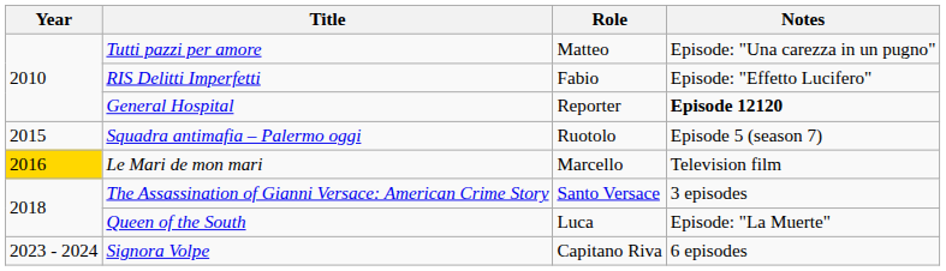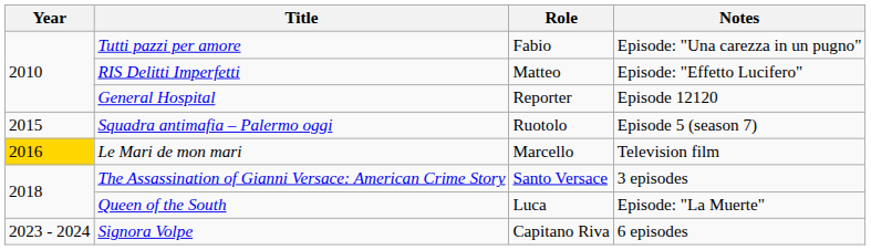 <table class="wikitable sortable">
 <tr>
 <th>Year</th>
 <th>Title</th>
 <th>Role</th>
 <th class="unsortable">Notes</th>
 </tr>
 <tr>
 <td rowspan="3">2010</td>
 <td><em><a href='#'>Tutti pazzi per amore</a></em></td>
-<td>Matteo</td>
+<td>Fabio</td>
 <td>Episode: "Una carezza in un pugno"</td>
 </tr>
 <tr>
 <td><em><a href='#'>RIS Delitti Imperfetti</a></em></td>
-<td>Fabio</td>
+<td>Matteo</td>
 <td>Episode: "Effetto Lucifero"</td>
 </tr>
 <tr>
 <td><em><a href='#'>General Hospital</a></em></td>
 <td>Reporter</td>
-<td><strong>Episode 12120</strong></td>
+<td>Episode 12120</td>
 </tr>
 <tr>
 <td>2015</td>
 <td><em><a href='#'>Squadra antimafia – Palermo oggi</a></em></td>
 <td>Ruotolo</td>
 <td>Episode 5 (season 7)</td>
 </tr>
 <tr>
 <td style="background: gold;">2016</td>
 <td><em>Le Mari de mon mari</em></td>
 <td>Marcello</td>
 <td>Television film</td>
 </tr>
 <tr>
 <td rowspan="2">2018</td>
 <td><em><a href='#'>The Assassination of Gianni Versace: American Crime Story</a></em></td>
 <td><a href='#'>Santo Versace</a></td>
 <td>3 episodes</td>
 </tr>
 <tr>
 <td><em><a href='#'>Queen of the South</a></em></td>
 <td>Luca</td>
 <td>Episode: "La Muerte"</td>
 </tr>
 <tr>
 <td rowspan="2">2023 - 2024</td>
 <td><em><a href='#'>Signora Volpe</a></em></td>
 <td>Capitano Riva</td>
 <td>6 episodes</td>
 </tr>
 </table>
